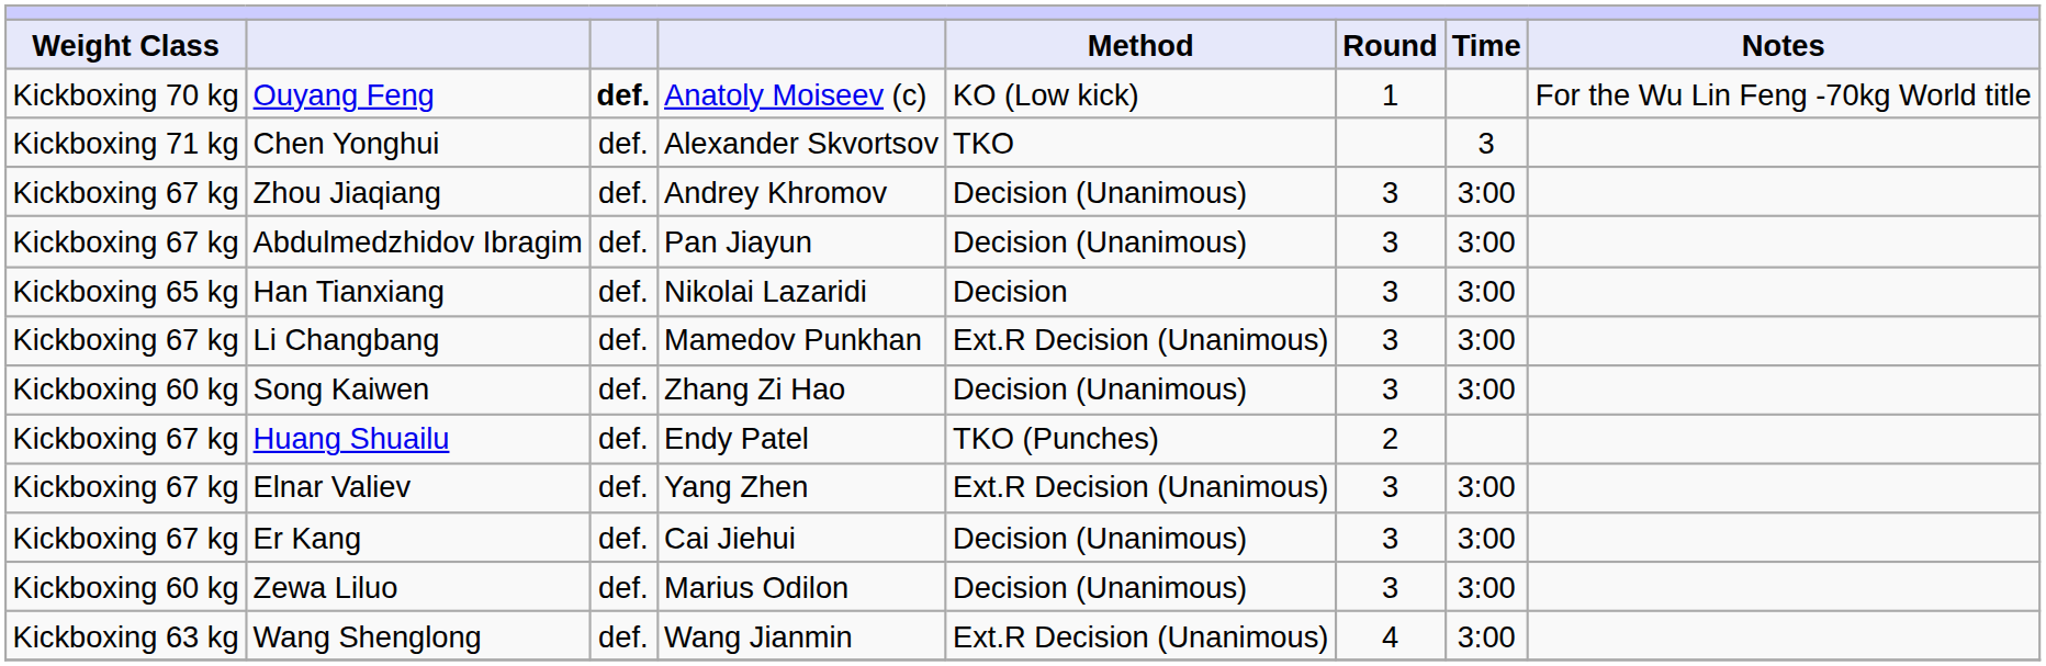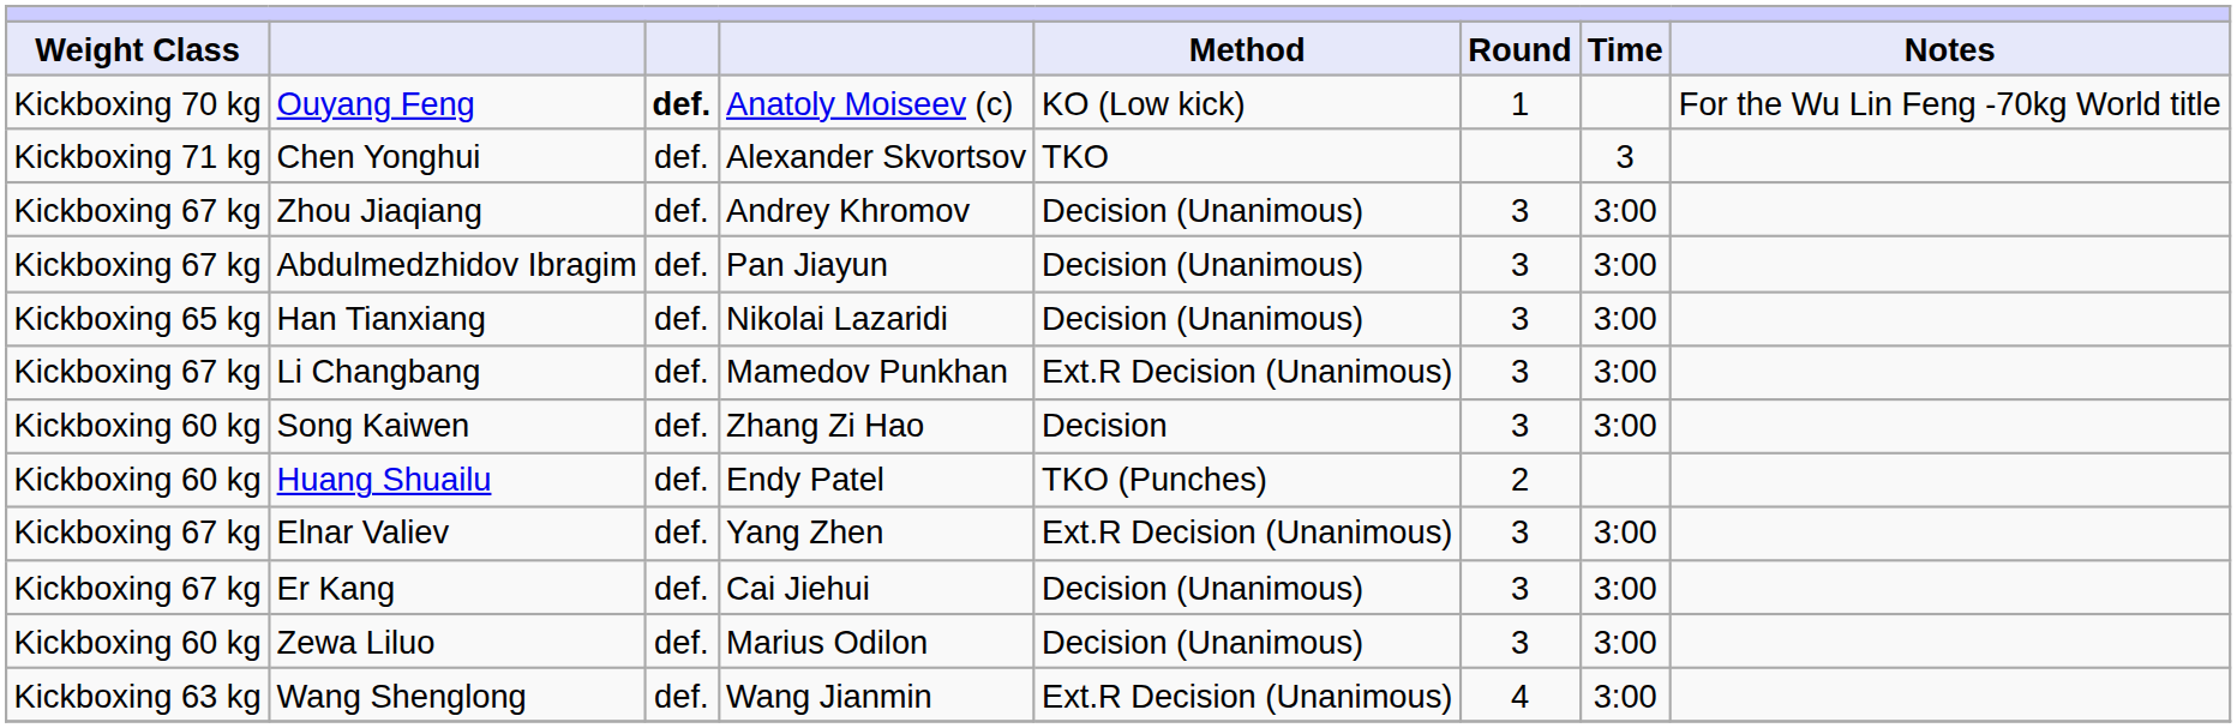 <table class="wikitable" style="font-size: 80%;">
 <tr>
 <th colspan="8" style="background-color: #ccf; color: #000080; text-align: center;"></th>
 </tr>
 <tr>
 <th colspan="1" style="background-color: #E6E8FA; color: #000000; text-align: center;">Weight Class</th>
 <th colspan="1" style="background-color: #E6E8FA; color: #000000; text-align: center;"></th>
 <th colspan="1" style="background-color: #E6E8FA; color: #000000; text-align: center;"></th>
 <th colspan="1" style="background-color: #E6E8FA; color: #000000; text-align: center;"></th>
 <th colspan="1" style="background-color: #E6E8FA; color: #000000; text-align: center;">Method</th>
 <th colspan="1" style="background-color: #E6E8FA; color: #000000; text-align: center;">Round</th>
 <th colspan="1" style="background-color: #E6E8FA; color: #000000; text-align: center;">Time</th>
 <th colspan="1" style="background-color: #E6E8FA; color: #000000; text-align: center;">Notes</th>
 </tr>
 <tr>
 <td>Kickboxing 70 kg</td>
 <td> <a href='#'>Ouyang Feng</a></td>
 <td align=center><strong>def.</strong></td>
 <td> <a href='#'>Anatoly Moiseev</a> (c)</td>
 <td>KO (Low kick)</td>
 <td align=center>1</td>
 <td align=center></td>
 <td>For the Wu Lin Feng -70kg World title</td>
 </tr>
 <tr>
 <td>Kickboxing 71 kg</td>
 <td> Chen Yonghui</td>
 <td align=center>def.</td>
 <td> Alexander Skvortsov</td>
 <td>TKO</td>
 <td align=center></td>
 <td align=center>3</td>
 <td></td>
 </tr>
 <tr>
 <td>Kickboxing 67 kg</td>
 <td> Zhou Jiaqiang</td>
 <td align=center>def.</td>
 <td> Andrey Khromov</td>
 <td>Decision (Unanimous)</td>
 <td align=center>3</td>
 <td align=center>3:00</td>
 <td></td>
 </tr>
 <tr>
 <td>Kickboxing 67 kg</td>
 <td> Abdulmedzhidov Ibragim</td>
 <td align=center>def.</td>
 <td> Pan Jiayun</td>
 <td>Decision (Unanimous)</td>
 <td align=center>3</td>
 <td align=center>3:00</td>
 <td></td>
 </tr>
 <tr>
 <td>Kickboxing 65 kg</td>
 <td> Han Tianxiang</td>
 <td align=center>def.</td>
 <td> Nikolai Lazaridi</td>
-<td>Decision</td>
+<td>Decision (Unanimous)</td>
 <td align=center>3</td>
 <td align=center>3:00</td>
 <td></td>
 </tr>
 <tr>
 <td>Kickboxing 67 kg</td>
 <td> Li Changbang</td>
 <td align=center>def.</td>
 <td> Mamedov Punkhan</td>
 <td>Ext.R Decision (Unanimous)</td>
 <td align=center>3</td>
 <td align=center>3:00</td>
 <td></td>
 </tr>
 <tr>
 <td>Kickboxing 60 kg</td>
 <td> Song Kaiwen</td>
 <td align=center>def.</td>
 <td> Zhang Zi Hao</td>
-<td>Decision (Unanimous)</td>
+<td>Decision</td>
 <td align=center>3</td>
 <td align=center>3:00</td>
 <td></td>
 </tr>
 <tr>
-<td>Kickboxing 67 kg</td>
+<td>Kickboxing 60 kg</td>
 <td> <a href='#'>Huang Shuailu</a></td>
 <td align=center>def.</td>
 <td> Endy Patel</td>
 <td>TKO (Punches)</td>
 <td align=center>2</td>
 <td align=center></td>
 <td></td>
 </tr>
 <tr>
 <td>Kickboxing 67 kg</td>
 <td> Elnar Valiev</td>
 <td align=center>def.</td>
 <td> Yang Zhen</td>
 <td>Ext.R Decision (Unanimous)</td>
 <td align=center>3</td>
 <td align=center>3:00</td>
 <td></td>
 </tr>
 <tr>
 <td>Kickboxing 67 kg</td>
 <td> Er Kang</td>
 <td align=center>def.</td>
 <td> Cai Jiehui</td>
 <td>Decision (Unanimous)</td>
 <td align=center>3</td>
 <td align=center>3:00</td>
 <td></td>
 </tr>
 <tr>
 <td>Kickboxing 60 kg</td>
 <td> Zewa Liluo</td>
 <td align=center>def.</td>
 <td> Marius Odilon</td>
 <td>Decision (Unanimous)</td>
 <td align=center>3</td>
 <td align=center>3:00</td>
 <td></td>
 </tr>
 <tr>
 <td>Kickboxing 63 kg</td>
 <td> Wang Shenglong</td>
 <td align=center>def.</td>
 <td> Wang Jianmin</td>
 <td>Ext.R Decision (Unanimous)</td>
 <td align=center>4</td>
 <td align=center>3:00</td>
 <td></td>
 </tr>
 <tr>
 </tr>
 </table>
